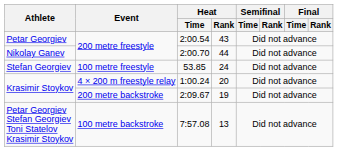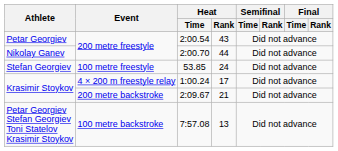 <table class=wikitable style="font-size:90%; text-align:center;">
 <tr>
 <th rowspan="2">Athlete</th>
 <th rowspan="2">Event</th>
 <th colspan="2">Heat</th>
 <th colspan="2">Semifinal</th>
 <th colspan="2">Final</th>
 </tr>
 <tr style="font-size:95%">
 <th>Time</th>
 <th>Rank</th>
 <th>Time</th>
 <th>Rank</th>
 <th>Time</th>
 <th>Rank</th>
 </tr>
 <tr>
 <td align=left rowspan=1><a href='#'>Petar Georgiev</a></td>
 <td align=left rowspan=2><a href='#'>200 metre freestyle</a></td>
 <td>2:00.54</td>
 <td>43</td>
 <td colspan=4>Did not advance</td>
 </tr>
 <tr>
 <td align=left rowspan=1><a href='#'>Nikolay Ganev</a></td>
 <td>2:00.70</td>
 <td>44</td>
 <td colspan=4>Did not advance</td>
 </tr>
 <tr>
 <td align=left rowspan=1><a href='#'>Stefan Georgiev</a></td>
 <td align=left><a href='#'>100 metre freestyle</a></td>
 <td>53.85</td>
 <td>24</td>
 <td colspan=4>Did not advance</td>
 </tr>
 <tr>
 <td align=left rowspan=2><a href='#'>Krasimir Stoykov</a></td>
 <td align=left><a href='#'>4 × 200 m freestyle relay</a></td>
 <td>1:00.24</td>
-<td>20</td>
+<td>17</td>
 <td colspan=4>Did not advance</td>
 </tr>
 <tr>
 <td align=left><a href='#'>200 metre backstroke</a></td>
 <td>2:09.67</td>
-<td>19</td>
+<td>21</td>
 <td colspan=4>Did not advance</td>
 </tr>
 <tr>
 <td align=left><a href='#'>Petar Georgiev</a><br><a href='#'>Stefan Georgiev</a><br><a href='#'>Toni Statelov</a><br><a href='#'>Krasimir Stoykov</a></td>
 <td align=left><a href='#'>100 metre backstroke</a></td>
 <td>7:57.08</td>
 <td>13</td>
 <td colspan=4>Did not advance</td>
 </tr>
 </table>
